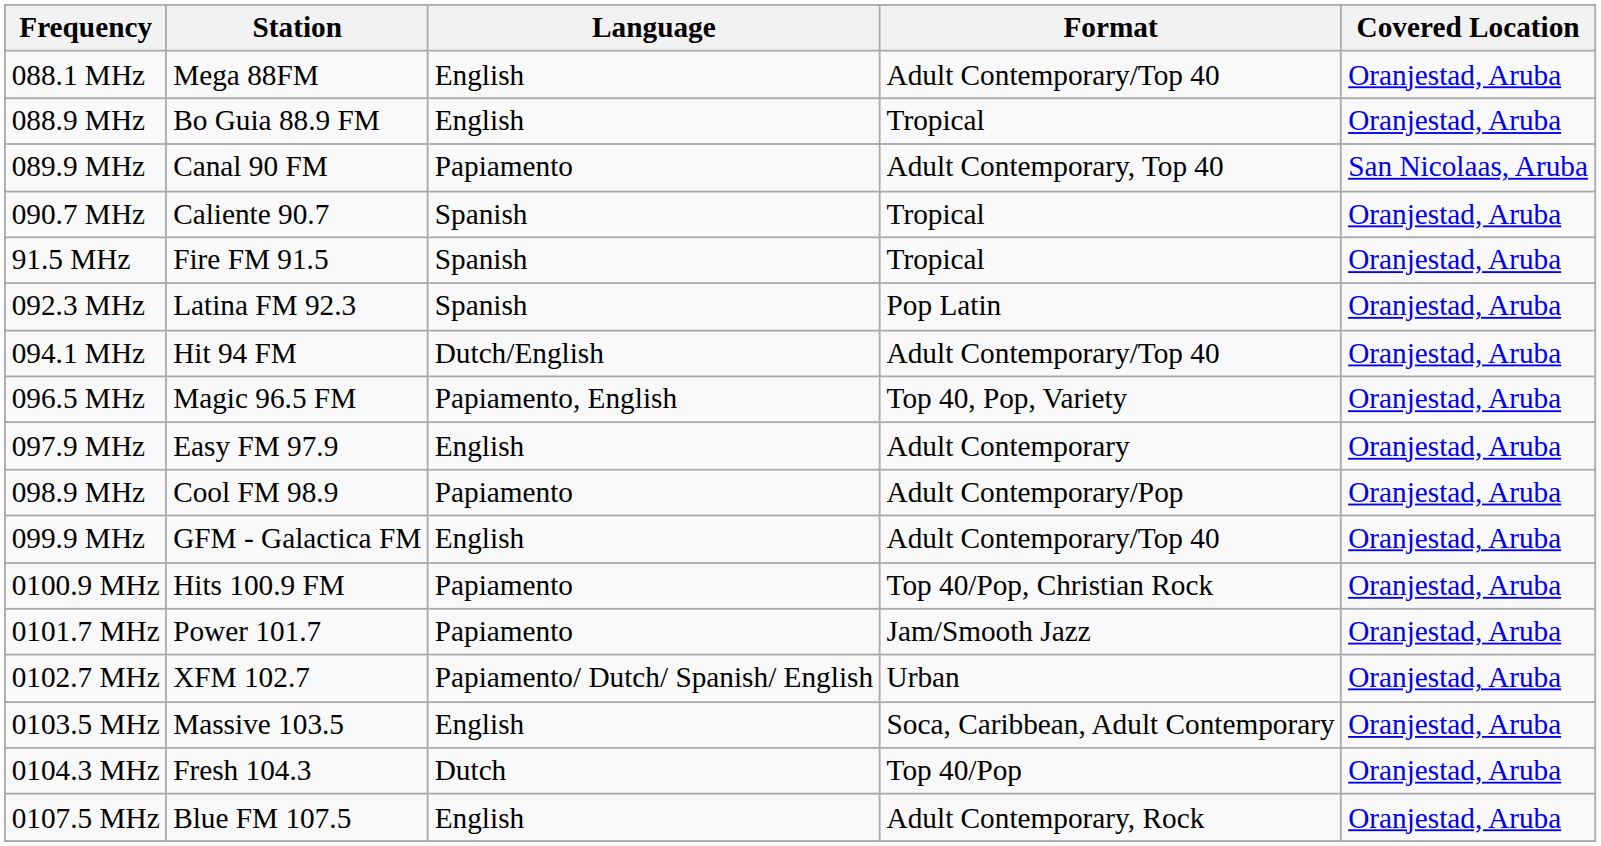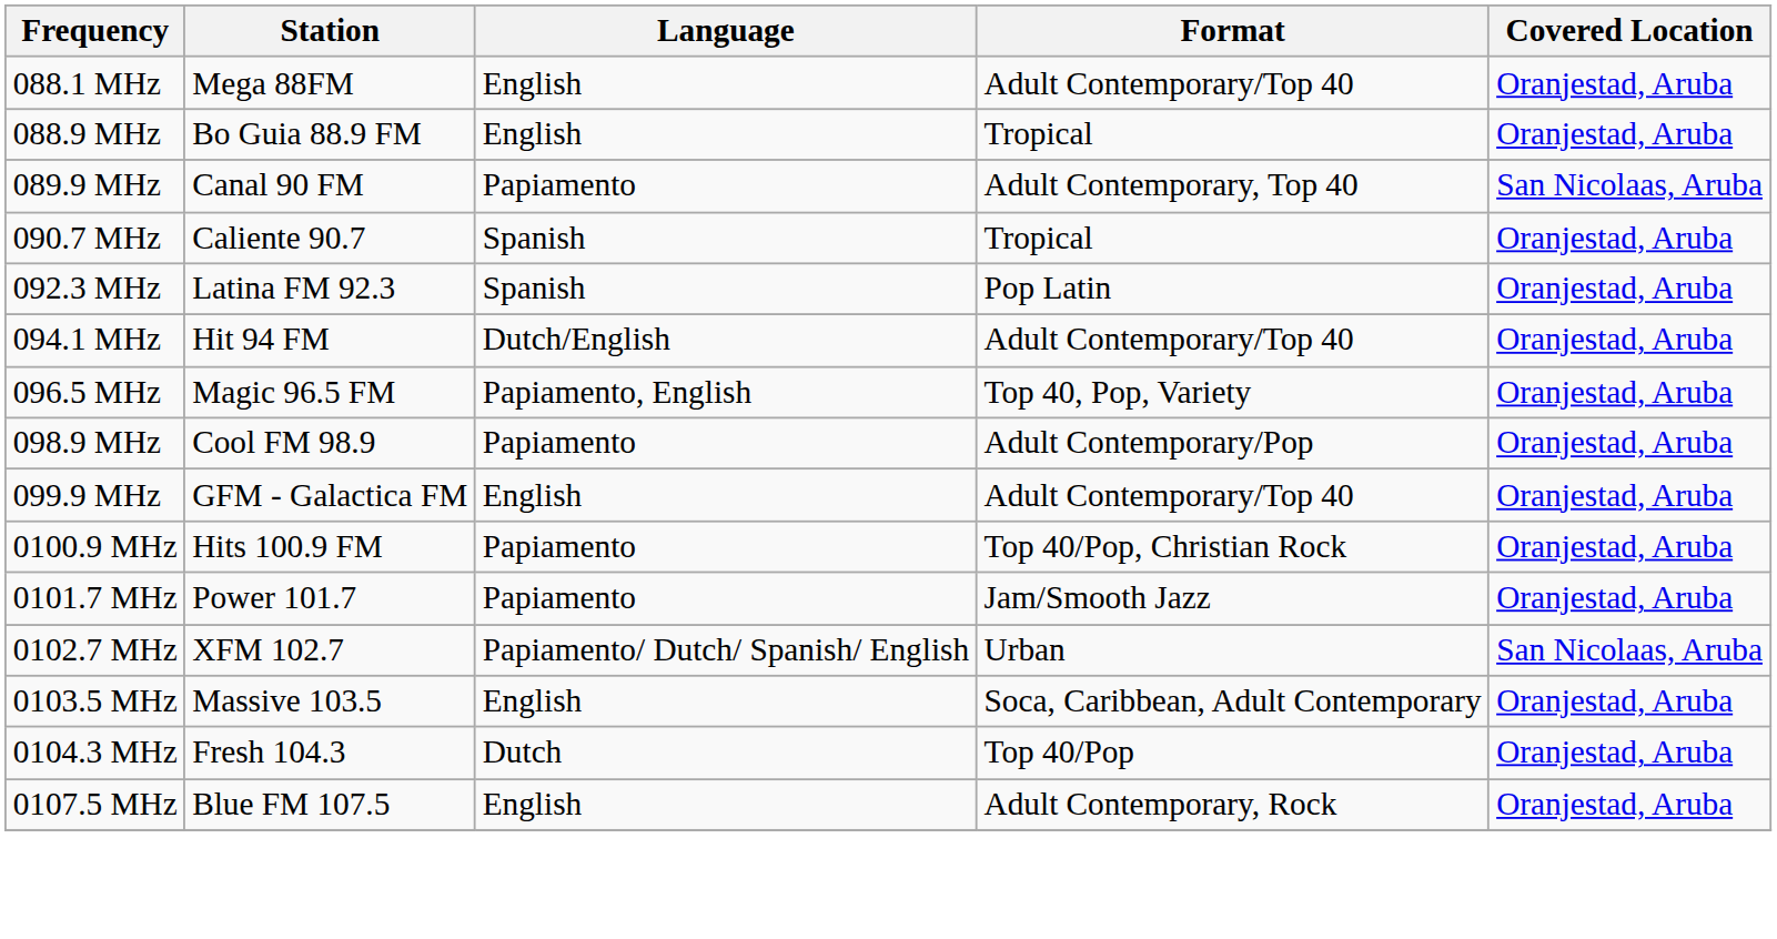 <table class="wikitable sortable">
 <tr>
 <th>Frequency</th>
 <th>Station</th>
 <th>Language</th>
 <th>Format</th>
 <th>Covered Location</th>
 </tr>
 <tr>
 <td><span>0</span>88.1 MHz</td>
 <td>Mega 88FM</td>
 <td>English</td>
 <td>Adult Contemporary/Top 40</td>
 <td><a href='#'>Oranjestad, Aruba</a></td>
 </tr>
 <tr>
 <td><span>0</span>88.9 MHz</td>
 <td>Bo Guia 88.9 FM</td>
 <td>English</td>
 <td>Tropical</td>
 <td><a href='#'>Oranjestad, Aruba</a></td>
 </tr>
 <tr>
 <td><span>0</span>89.9 MHz</td>
 <td>Canal 90 FM</td>
 <td>Papiamento</td>
 <td>Adult Contemporary, Top 40</td>
 <td><a href='#'>San Nicolaas, Aruba</a></td>
 </tr>
 <tr>
 <td><span>0</span>90.7 MHz</td>
 <td>Caliente 90.7</td>
 <td>Spanish</td>
 <td>Tropical</td>
 <td><a href='#'>Oranjestad, Aruba</a></td>
 </tr>
 <tr>
-<td>91.5 MHz</td>
-<td>Fire FM 91.5</td>
-<td>Spanish</td>
-<td>Tropical</td>
-<td><a href='#'>Oranjestad, Aruba</a></td>
-</tr>
-<tr>
 <td><span>0</span>92.3 MHz</td>
 <td>Latina FM 92.3</td>
 <td>Spanish</td>
 <td>Pop Latin</td>
 <td><a href='#'>Oranjestad, Aruba</a></td>
 </tr>
 <tr>
 <td><span>0</span>94.1 MHz</td>
 <td>Hit 94 FM</td>
 <td>Dutch/English</td>
 <td>Adult Contemporary/Top 40</td>
 <td><a href='#'>Oranjestad, Aruba</a></td>
 </tr>
 <tr>
 <td><span>0</span>96.5 MHz</td>
 <td>Magic 96.5 FM</td>
 <td>Papiamento, English</td>
 <td>Top 40, Pop, Variety</td>
-<td><a href='#'>Oranjestad, Aruba</a></td>
-</tr>
-<tr>
-<td><span>0</span>97.9 MHz</td>
-<td>Easy FM 97.9</td>
-<td>English</td>
-<td>Adult Contemporary</td>
 <td><a href='#'>Oranjestad, Aruba</a></td>
 </tr>
 <tr>
 <td><span>0</span>98.9 MHz</td>
 <td>Cool FM 98.9</td>
 <td>Papiamento</td>
 <td>Adult Contemporary/Pop</td>
 <td><a href='#'>Oranjestad, Aruba</a></td>
 </tr>
 <tr>
 <td><span>0</span>99.9 MHz</td>
 <td>GFM - Galactica FM</td>
 <td>English</td>
 <td>Adult Contemporary/Top 40</td>
 <td><a href='#'>Oranjestad, Aruba</a></td>
 </tr>
 <tr>
 <td><span>0</span>100.9 MHz</td>
 <td>Hits 100.9 FM</td>
 <td>Papiamento</td>
 <td>Top 40/Pop, Christian Rock</td>
 <td><a href='#'>Oranjestad, Aruba</a></td>
 </tr>
 <tr>
 <td><span>0</span>101.7 MHz</td>
 <td>Power 101.7</td>
 <td>Papiamento</td>
 <td>Jam/Smooth Jazz</td>
 <td><a href='#'>Oranjestad, Aruba</a></td>
 </tr>
 <tr>
 <td><span>0</span>102.7 MHz</td>
 <td>XFM 102.7</td>
 <td>Papiamento/ Dutch/ Spanish/ English</td>
 <td>Urban</td>
-<td><a href='#'>Oranjestad, Aruba</a></td>
+<td><a href='#'>San Nicolaas, Aruba</a></td>
 </tr>
 <tr>
 <td><span>0</span>103.5 MHz</td>
 <td>Massive 103.5</td>
 <td>English</td>
 <td>Soca, Caribbean, Adult Contemporary</td>
 <td><a href='#'>Oranjestad, Aruba</a></td>
 </tr>
 <tr>
 <td><span>0</span>104.3 MHz</td>
 <td>Fresh 104.3</td>
 <td>Dutch</td>
 <td>Top 40/Pop</td>
 <td><a href='#'>Oranjestad, Aruba</a></td>
 </tr>
 <tr>
 <td><span>0</span>107.5 MHz</td>
 <td>Blue FM 107.5</td>
 <td>English</td>
 <td>Adult Contemporary, Rock</td>
 <td><a href='#'>Oranjestad, Aruba</a></td>
 </tr>
 <tr>
 </tr>
 </table>
